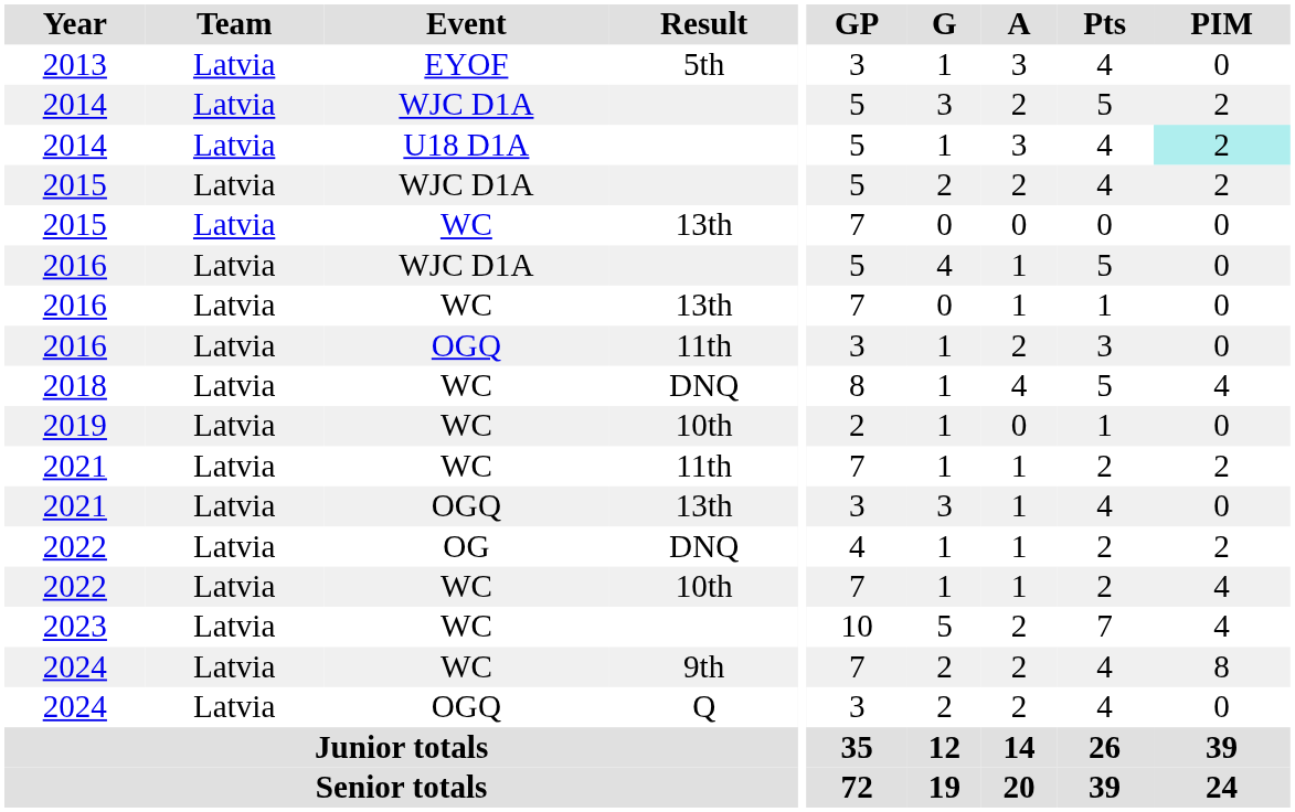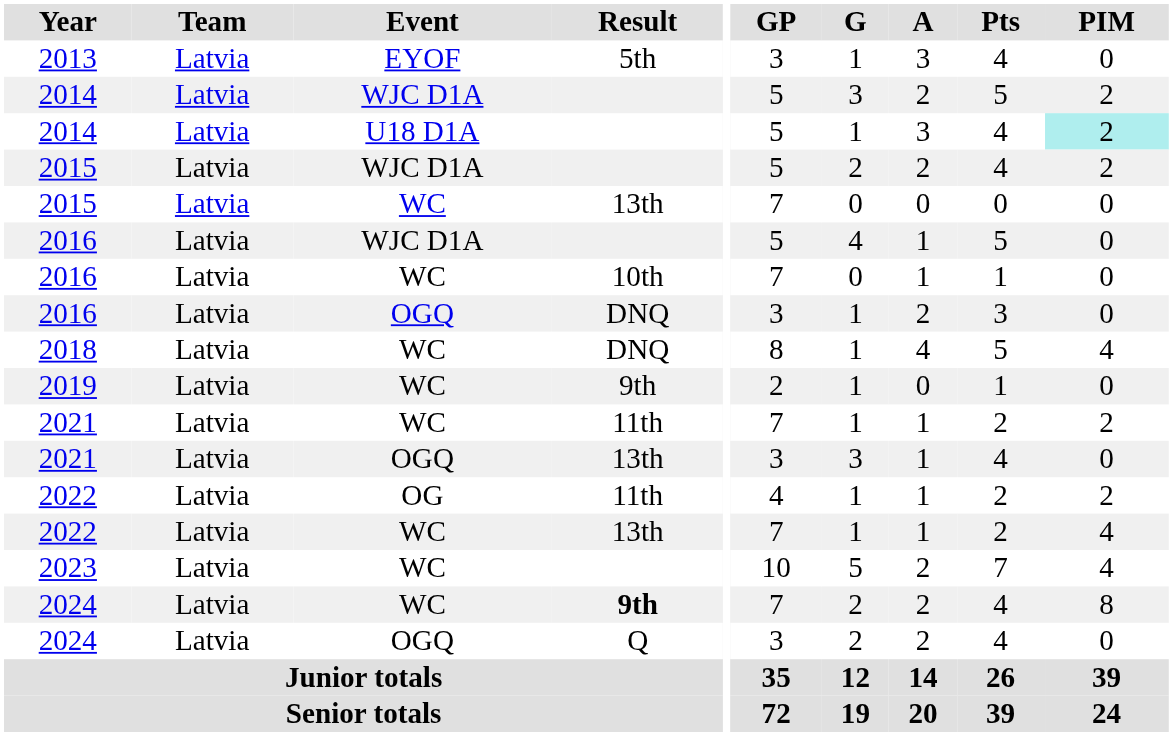 <table border="0" cellpadding="1" cellspacing="0" ID="Table3" style="text-align:center; width:40em;">
 <tr bgcolor="#e0e0e0">
 <th>Year</th>
 <th>Team</th>
 <th>Event</th>
 <th>Result</th>
 <th rowspan="99" bgcolor="#ffffff"></th>
 <th>GP</th>
 <th>G</th>
 <th>A</th>
 <th>Pts</th>
 <th>PIM</th>
 </tr>
 <tr>
 <td><a href='#'>2013</a></td>
 <td><a href='#'>Latvia</a></td>
 <td><a href='#'>EYOF</a></td>
 <td>5th</td>
 <td>3</td>
 <td>1</td>
 <td>3</td>
 <td>4</td>
 <td>0</td>
 </tr>
 <tr bgcolor="#f0f0f0">
 <td><a href='#'>2014</a></td>
 <td><a href='#'>Latvia</a></td>
 <td><a href='#'>WJC D1A</a></td>
 <td></td>
 <td>5</td>
 <td>3</td>
 <td>2</td>
 <td>5</td>
 <td>2</td>
 </tr>
 <tr>
 <td><a href='#'>2014</a></td>
 <td><a href='#'>Latvia</a></td>
 <td><a href='#'>U18 D1A</a></td>
 <td></td>
 <td>5</td>
 <td>1</td>
 <td>3</td>
 <td>4</td>
 <td style="background: paleturquoise;">2</td>
 </tr>
 <tr bgcolor="#f0f0f0">
 <td><a href='#'>2015</a></td>
 <td>Latvia</td>
 <td>WJC D1A</td>
 <td></td>
 <td>5</td>
 <td>2</td>
 <td>2</td>
 <td>4</td>
 <td>2</td>
 </tr>
 <tr>
 <td><a href='#'>2015</a></td>
 <td><a href='#'>Latvia</a></td>
 <td><a href='#'>WC</a></td>
 <td>13th</td>
 <td>7</td>
 <td>0</td>
 <td>0</td>
 <td>0</td>
 <td>0</td>
 </tr>
 <tr bgcolor="#f0f0f0">
 <td><a href='#'>2016</a></td>
 <td>Latvia</td>
 <td>WJC D1A</td>
 <td></td>
 <td>5</td>
 <td>4</td>
 <td>1</td>
 <td>5</td>
 <td>0</td>
 </tr>
 <tr>
 <td><a href='#'>2016</a></td>
 <td>Latvia</td>
 <td>WC</td>
-<td>13th</td>
+<td>10th</td>
 <td>7</td>
 <td>0</td>
 <td>1</td>
 <td>1</td>
 <td>0</td>
 </tr>
 <tr bgcolor="#f0f0f0">
 <td><a href='#'>2016</a></td>
 <td>Latvia</td>
 <td><a href='#'>OGQ</a></td>
-<td>11th</td>
+<td>DNQ</td>
 <td>3</td>
 <td>1</td>
 <td>2</td>
 <td>3</td>
 <td>0</td>
 </tr>
 <tr>
 <td><a href='#'>2018</a></td>
 <td>Latvia</td>
 <td>WC</td>
 <td>DNQ</td>
 <td>8</td>
 <td>1</td>
 <td>4</td>
 <td>5</td>
 <td>4</td>
 </tr>
 <tr bgcolor="#f0f0f0">
 <td><a href='#'>2019</a></td>
 <td>Latvia</td>
 <td>WC</td>
-<td>10th</td>
+<td>9th</td>
 <td>2</td>
 <td>1</td>
 <td>0</td>
 <td>1</td>
 <td>0</td>
 </tr>
 <tr>
 <td><a href='#'>2021</a></td>
 <td>Latvia</td>
 <td>WC</td>
 <td>11th</td>
 <td>7</td>
 <td>1</td>
 <td>1</td>
 <td>2</td>
 <td>2</td>
 </tr>
 <tr bgcolor="#f0f0f0">
 <td><a href='#'>2021</a></td>
 <td>Latvia</td>
 <td>OGQ</td>
 <td>13th</td>
 <td>3</td>
 <td>3</td>
 <td>1</td>
 <td>4</td>
 <td>0</td>
 </tr>
 <tr>
 <td><a href='#'>2022</a></td>
 <td>Latvia</td>
 <td>OG</td>
-<td>DNQ</td>
+<td>11th</td>
 <td>4</td>
 <td>1</td>
 <td>1</td>
 <td>2</td>
 <td>2</td>
 </tr>
 <tr bgcolor="#f0f0f0">
 <td><a href='#'>2022</a></td>
 <td>Latvia</td>
 <td>WC</td>
-<td>10th</td>
+<td>13th</td>
 <td>7</td>
 <td>1</td>
 <td>1</td>
 <td>2</td>
 <td>4</td>
 </tr>
 <tr>
 <td><a href='#'>2023</a></td>
 <td>Latvia</td>
 <td>WC</td>
 <td></td>
 <td>10</td>
 <td>5</td>
 <td>2</td>
 <td>7</td>
 <td>4</td>
 </tr>
 <tr bgcolor="#f0f0f0">
 <td><a href='#'>2024</a></td>
 <td>Latvia</td>
 <td>WC</td>
-<td>9th</td>
+<td><strong>9th</strong></td>
 <td>7</td>
 <td>2</td>
 <td>2</td>
 <td>4</td>
 <td>8</td>
 </tr>
 <tr>
 <td><a href='#'>2024</a></td>
 <td>Latvia</td>
 <td>OGQ</td>
 <td>Q</td>
 <td>3</td>
 <td>2</td>
 <td>2</td>
 <td>4</td>
 <td>0</td>
 </tr>
 <tr bgcolor="#e0e0e0">
 <th colspan="4">Junior totals</th>
 <th>35</th>
 <th>12</th>
 <th>14</th>
 <th>26</th>
 <th>39</th>
 </tr>
 <tr bgcolor="#e0e0e0">
 <th colspan="4">Senior totals</th>
 <th>72</th>
 <th>19</th>
 <th>20</th>
 <th>39</th>
 <th>24</th>
 </tr>
 </table>
